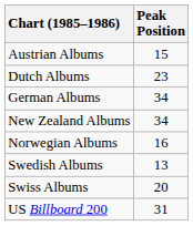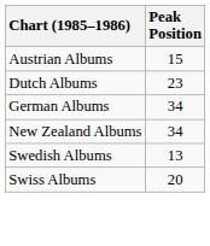 <table class="wikitable sortable">
 <tr>
 <th style="text-align:left;">Chart (1985–1986)</th>
 <th style="text-align:left;">Peak<br> Position</th>
 </tr>
 <tr style="text-align:left;">
 <td>Austrian Albums</td>
 <td align=center>15</td>
 </tr>
 <tr>
 <td>Dutch Albums</td>
 <td align=center>23</td>
 </tr>
 <tr style="text-align:left;">
 <td>German Albums</td>
 <td align=center>34</td>
 </tr>
 <tr style="text-align:left;">
 <td>New Zealand Albums</td>
 <td align=center>34</td>
 </tr>
 <tr style="text-align:left;">
-<td>Norwegian Albums</td>
-<td align=center>16</td>
-</tr>
-<tr style="text-align:left;">
 <td>Swedish Albums</td>
 <td align=center>13</td>
 </tr>
 <tr style="text-align:left;">
 <td>Swiss Albums</td>
 <td align=center>20</td>
 </tr>
-<tr style="text-align:left;">
-<td>US <a href='#'><em>Billboard</em> 200</a></td>
-<td align=center>31</td>
-</tr>
 </table>
